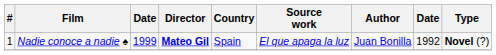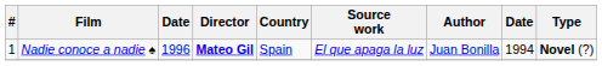 <table class="wikitable">
 <tr>
 <th>#</th>
 <th>Film</th>
 <th>Date</th>
 <th>Director</th>
 <th>Country</th>
 <th>Source<br>work</th>
 <th>Author</th>
 <th>Date</th>
 <th>Type</th>
 </tr>
 <tr>
 <td>1</td>
 <td><em><a href='#'>Nadie conoce a nadie</a></em> ♠</td>
-<td><a href='#'>1999</a></td>
+<td><a href='#'>1996</a></td>
 <td><strong><a href='#'>Mateo Gil</a></strong></td>
 <td><a href='#'>Spain</a></td>
 <td><em><a href='#'>El que apaga la luz</a></em></td>
 <td><a href='#'>Juan Bonilla</a></td>
-<td>1992</td>
+<td>1994</td>
 <td><strong>Novel</strong> (?)</td>
 </tr>
 <tr>
 </tr>
 </table>
